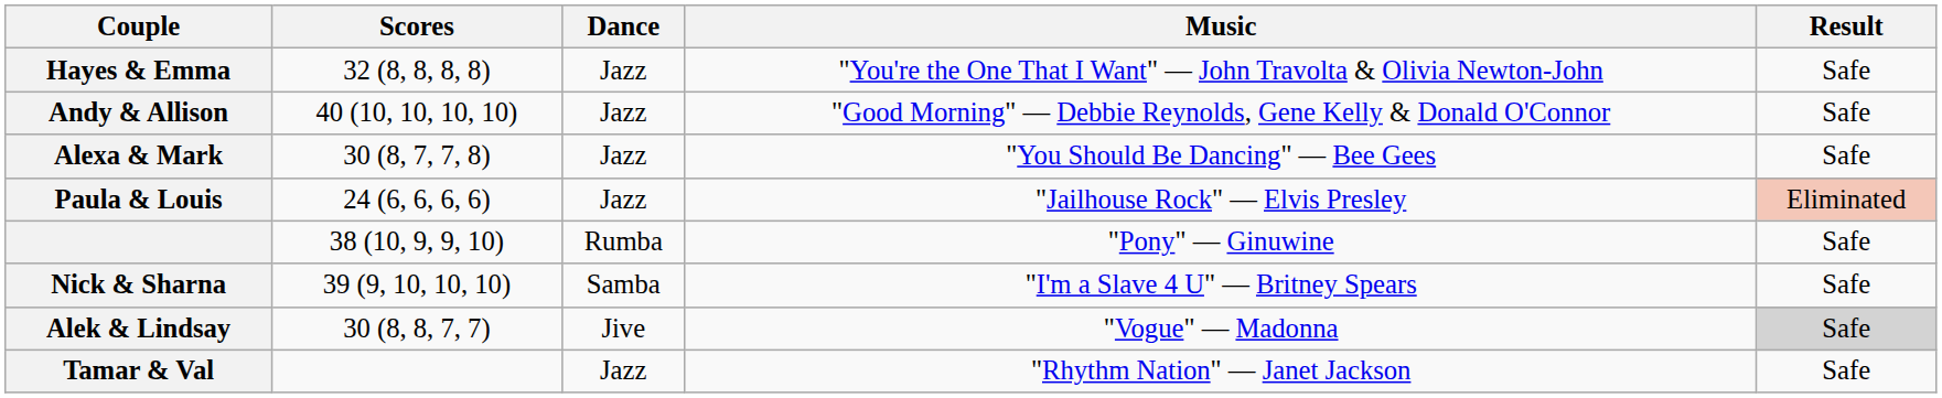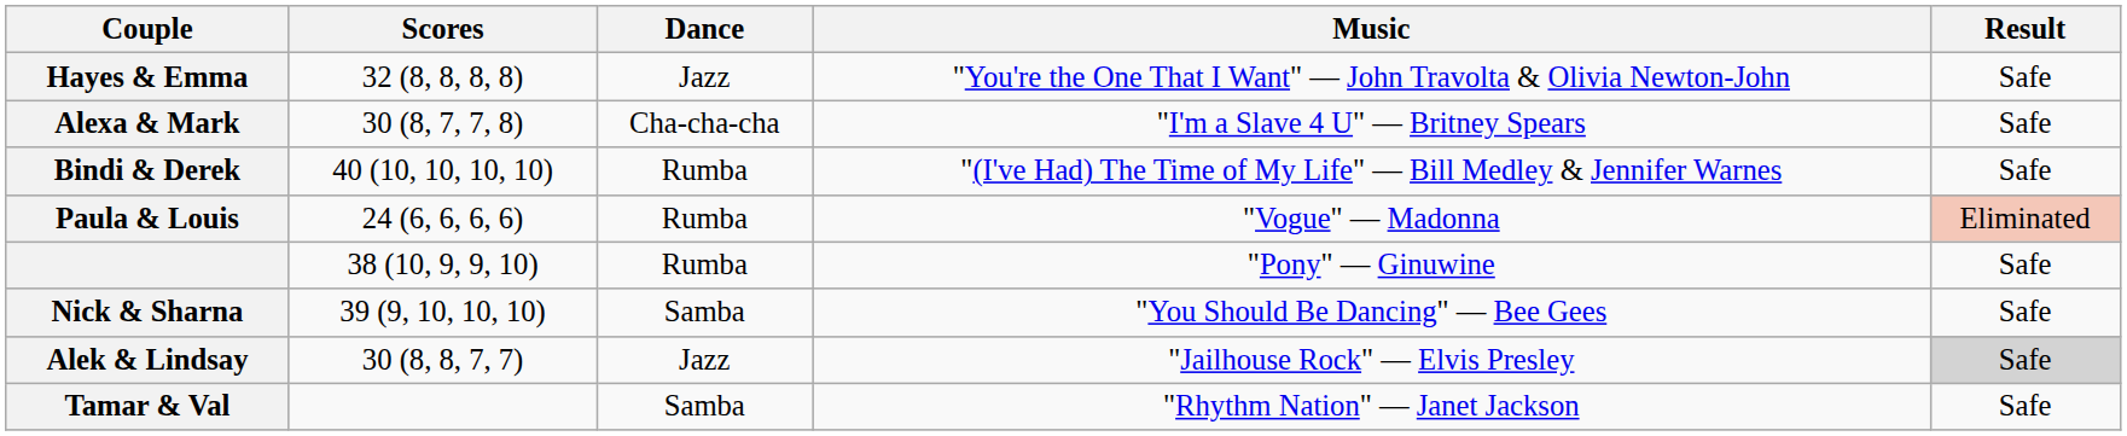 <table class="wikitable sortable" style="text-align:center; width:90%">
 <tr>
 <th scope="col">Couple</th>
 <th scope="col">Scores</th>
 <th scope="col" class="unsortable">Dance</th>
 <th scope="col" class="unsortable">Music</th>
 <th scope="col" class="unsortable">Result</th>
 </tr>
 <tr>
 <th scope="row">Hayes & Emma</th>
 <td>32 (8, 8, 8, 8)</td>
 <td>Jazz</td>
 <td>"<a href='#'>You're the One That I Want</a>" — <a href='#'>John Travolta</a> & <a href='#'>Olivia Newton-John</a></td>
 <td>Safe</td>
 </tr>
 <tr>
-<th scope="row">Andy & Allison</th>
-<td>40 (10, 10, 10, 10)</td>
-<td>Jazz</td>
-<td>"<a href='#'>Good Morning</a>" — <a href='#'>Debbie Reynolds</a>, <a href='#'>Gene Kelly</a> & <a href='#'>Donald O'Connor</a></td>
+<th scope="row">Alexa & Mark</th>
+<td>30 (8, 7, 7, 8)</td>
+<td>Cha-cha-cha</td>
+<td>"<a href='#'>I'm a Slave 4 U</a>" — <a href='#'>Britney Spears</a></td>
 <td>Safe</td>
 </tr>
 <tr>
-<th scope="row">Alexa & Mark</th>
-<td>30 (8, 7, 7, 8)</td>
-<td>Jazz</td>
-<td>"<a href='#'>You Should Be Dancing</a>" — <a href='#'>Bee Gees</a></td>
+<th scope="row">Bindi & Derek</th>
+<td>40 (10, 10, 10, 10)</td>
+<td>Rumba</td>
+<td>"<a href='#'>(I've Had) The Time of My Life</a>" — <a href='#'>Bill Medley</a> & <a href='#'>Jennifer Warnes</a></td>
 <td>Safe</td>
 </tr>
 <tr>
 <th scope="row">Paula & Louis</th>
 <td>24 (6, 6, 6, 6)</td>
-<td>Jazz</td>
-<td>"<a href='#'>Jailhouse Rock</a>" — <a href='#'>Elvis Presley</a></td>
+<td>Rumba</td>
+<td>"<a href='#'>Vogue</a>" — <a href='#'>Madonna</a></td>
 <td bgcolor=f4c7b8>Eliminated</td>
 </tr>
 <tr>
 <th scope="row"></th>
 <td>38 (10, 9, 9, 10)</td>
 <td>Rumba</td>
 <td>"<a href='#'>Pony</a>" — <a href='#'>Ginuwine</a></td>
 <td>Safe</td>
 </tr>
 <tr>
 <th scope="row">Nick & Sharna</th>
 <td>39 (9, 10, 10, 10)</td>
 <td>Samba</td>
-<td>"<a href='#'>I'm a Slave 4 U</a>" — <a href='#'>Britney Spears</a></td>
+<td>"<a href='#'>You Should Be Dancing</a>" — <a href='#'>Bee Gees</a></td>
 <td>Safe</td>
 </tr>
 <tr>
 <th scope="row">Alek & Lindsay</th>
 <td>30 (8, 8, 7, 7)</td>
-<td>Jive</td>
-<td>"<a href='#'>Vogue</a>" — <a href='#'>Madonna</a></td>
+<td>Jazz</td>
+<td>"<a href='#'>Jailhouse Rock</a>" — <a href='#'>Elvis Presley</a></td>
 <td style="background: lightgrey;">Safe</td>
 </tr>
 <tr>
 <th scope="row">Tamar & Val</th>
 <td></td>
-<td>Jazz</td>
+<td>Samba</td>
 <td>"<a href='#'>Rhythm Nation</a>" — <a href='#'>Janet Jackson</a></td>
 <td>Safe</td>
 </tr>
 </table>
